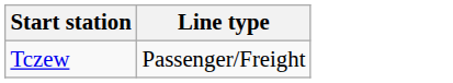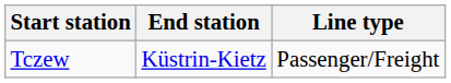 <table class="wikitable">
 <tr>
 <th>Start station</th>
+<th>End station</th>
 <th>Line type</th>
 </tr>
 <tr>
 <td><a href='#'>Tczew</a></td>
+<td><a href='#'>Küstrin-Kietz</a></td>
 <td>Passenger/Freight</td>
 </tr>
 </table>
